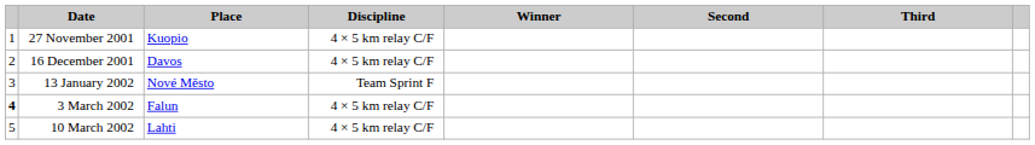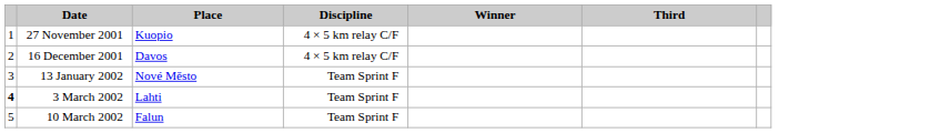 <table class="wikitable plainrowheaders" style="background:#fff; font-size:86%; line-height:16px; border:grey solid 1px; border-collapse:collapse;">
 <tr style="background:#ccc; text-align:center;">
 <th scope="col" style="background:#ccc; width=20 px;"></th>
 <th scope="col" style="background:#ccc; width:120px;">Date</th>
 <th scope="col" style="background:#ccc; width:160px;">Place</th>
 <th scope="col" style="background:#ccc; width:130px;">Discipline</th>
 <th scope="col" style="background:#ccc; width:185px;">Winner</th>
-<th scope="col" style="background:#ccc; width:185px;">Second</th>
 <th scope="col" style="background:#ccc; width:185px;">Third</th>
 <th scope="col" style="background:#ccc; width:10px;"></th>
 </tr>
 <tr>
 <td align=center>1</td>
 <td align=right>27 November 2001  </td>
 <td> <a href='#'>Kuopio</a></td>
 <td align=right>4 × 5 km relay C/F  </td>
-<td></td>
 <td></td>
 <td></td>
 <td></td>
 </tr>
 <tr>
 <td align=center>2</td>
 <td align=right>16 December 2001  </td>
 <td> <a href='#'>Davos</a></td>
 <td align=right>4 × 5 km relay C/F  </td>
 <td></td>
 <td></td>
 <td></td>
-<td></td>
 </tr>
 <tr>
 <td align=center>3</td>
 <td align=right>13 January 2002  </td>
 <td> <a href='#'>Nové Město</a></td>
 <td align=right>Team Sprint F  </td>
 <td></td>
 <td></td>
 <td></td>
-<td></td>
 </tr>
 <tr>
 <td align=center><strong>4</strong></td>
 <td align=right>3 March 2002  </td>
-<td> <a href='#'>Falun</a></td>
-<td align=right>4 × 5 km relay C/F  </td>
-<td></td>
+<td> <a href='#'>Lahti</a></td>
+<td align=right>Team Sprint F  </td>
 <td></td>
 <td></td>
 <td></td>
 </tr>
 <tr>
 <td align=center>5</td>
 <td align=right>10 March 2002  </td>
-<td> <a href='#'>Lahti</a></td>
-<td align=right>4 × 5 km relay C/F  </td>
-<td></td>
+<td> <a href='#'>Falun</a></td>
+<td align=right>Team Sprint F  </td>
 <td></td>
 <td></td>
 <td></td>
 </tr>
 </table>
